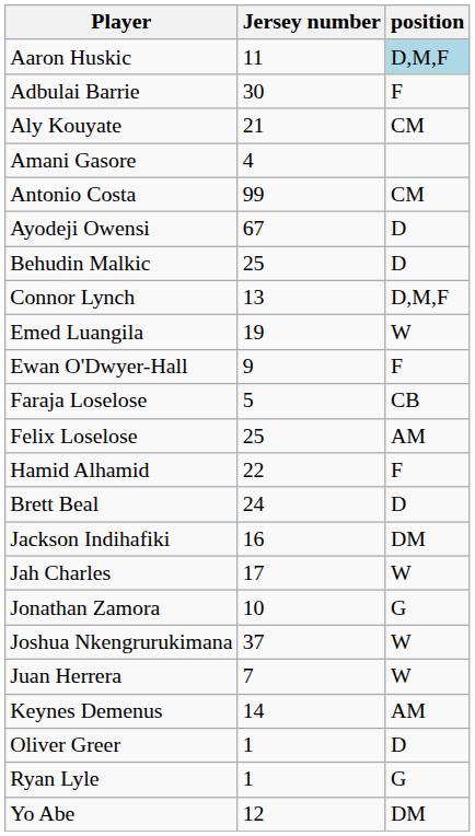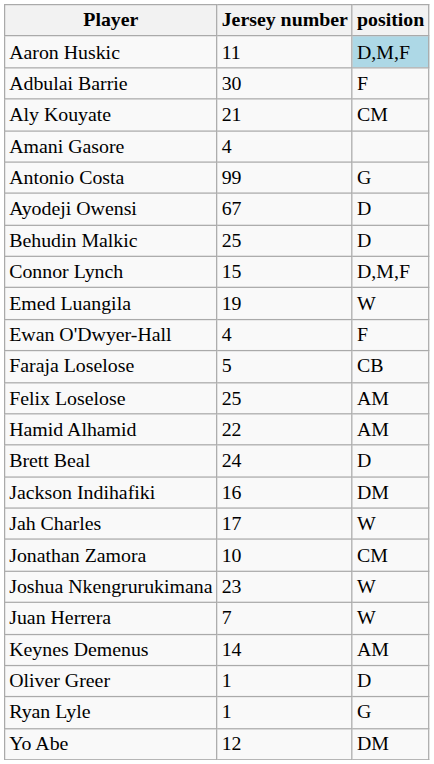 <table class="wikitable">
 <tr>
 <th>Player</th>
 <th>Jersey number</th>
 <th>position</th>
 </tr>
 <tr>
 <td>Aaron Huskic</td>
 <td>11</td>
 <td style="background: lightblue;">D,M,F</td>
 </tr>
 <tr>
 <td>Adbulai Barrie</td>
 <td>30</td>
 <td>F</td>
 </tr>
 <tr>
 <td>Aly  Kouyate</td>
 <td>21</td>
 <td>CM</td>
 </tr>
 <tr>
 <td>Amani Gasore</td>
 <td>4</td>
 <td></td>
 </tr>
 <tr>
 <td>Antonio Costa</td>
 <td>99</td>
-<td>CM</td>
+<td>G</td>
 </tr>
 <tr>
 <td>Ayodeji Owensi</td>
 <td>67</td>
 <td>D</td>
 </tr>
 <tr>
 <td>Behudin Malkic</td>
 <td>25</td>
 <td>D</td>
 </tr>
 <tr>
 <td>Connor Lynch</td>
-<td>13</td>
+<td>15</td>
 <td>D,M,F</td>
 </tr>
 <tr>
 <td>Emed Luangila</td>
 <td>19</td>
 <td>W</td>
 </tr>
 <tr>
 <td>Ewan O'Dwyer-Hall</td>
-<td>9</td>
+<td>4</td>
 <td>F</td>
 </tr>
 <tr>
 <td>Faraja Loselose</td>
 <td>5</td>
 <td>CB</td>
 </tr>
 <tr>
 <td>Felix Loselose</td>
 <td>25</td>
 <td>AM</td>
 </tr>
 <tr>
 <td>Hamid Alhamid</td>
 <td>22</td>
-<td>F</td>
+<td>AM</td>
 </tr>
 <tr>
 <td>Brett Beal</td>
 <td>24</td>
 <td>D</td>
 </tr>
 <tr>
 <td>Jackson Indihafiki</td>
 <td>16</td>
 <td>DM</td>
 </tr>
 <tr>
 <td>Jah Charles</td>
 <td>17</td>
 <td>W</td>
 </tr>
 <tr>
 <td>Jonathan Zamora</td>
 <td>10</td>
-<td>G</td>
+<td>CM</td>
 </tr>
 <tr>
 <td>Joshua Nkengrurukimana</td>
-<td>37</td>
+<td>23</td>
 <td>W</td>
 </tr>
 <tr>
 <td>Juan Herrera</td>
 <td>7</td>
 <td>W</td>
 </tr>
 <tr>
 <td>Keynes Demenus</td>
 <td>14</td>
 <td>AM</td>
 </tr>
 <tr>
 <td>Oliver Greer</td>
 <td>1</td>
 <td>D</td>
 </tr>
 <tr>
 <td>Ryan Lyle</td>
 <td>1</td>
 <td>G</td>
 </tr>
 <tr>
 <td>Yo Abe</td>
 <td>12</td>
 <td>DM</td>
 </tr>
 </table>
